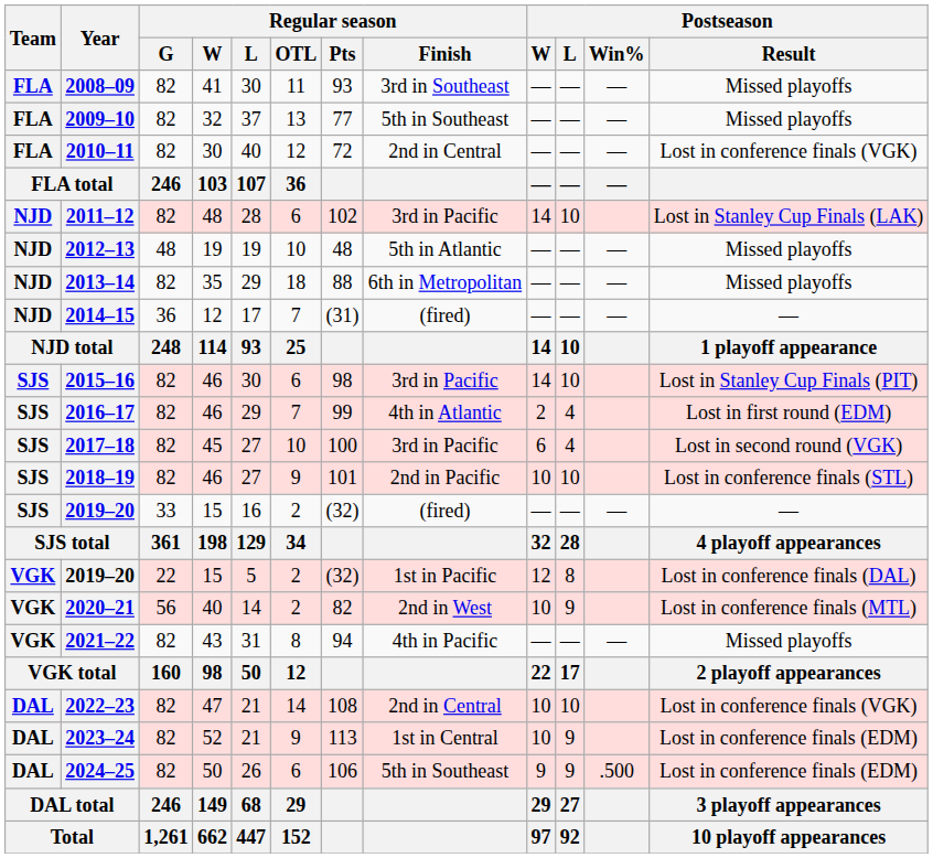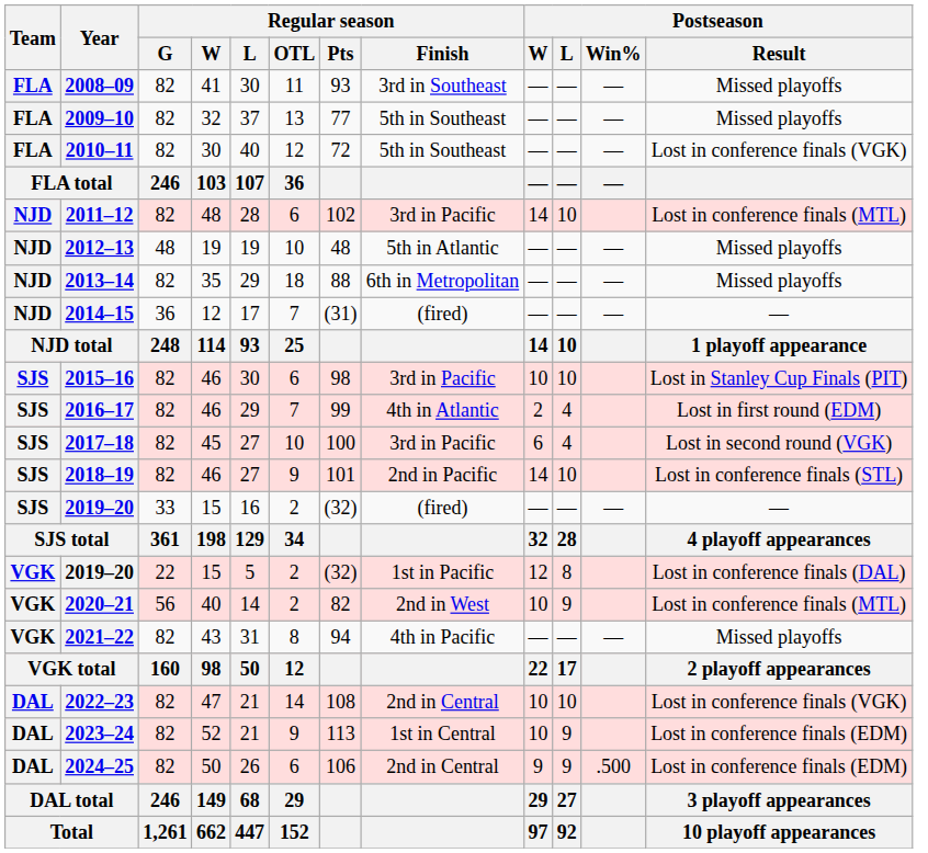 <table class="wikitable" style="font-size:95%; text-align:center;">
 <tr>
 <th rowspan="2">Team</th>
 <th rowspan="2">Year</th>
 <th colspan="6">Regular season</th>
 <th colspan="5">Postseason</th>
 </tr>
 <tr>
 <th>G</th>
 <th>W</th>
 <th>L</th>
 <th>OTL</th>
 <th>Pts</th>
 <th>Finish</th>
 <th>W</th>
 <th>L</th>
 <th>Win%</th>
 <th>Result</th>
 </tr>
 <tr>
 <th><a href='#'>FLA</a></th>
 <th><a href='#'>2008–09</a></th>
 <td>82</td>
 <td>41</td>
 <td>30</td>
 <td>11</td>
 <td>93</td>
 <td>3rd in <a href='#'>Southeast</a></td>
 <td>—</td>
 <td>—</td>
 <td>—</td>
 <td>Missed playoffs</td>
 </tr>
 <tr>
 <th>FLA</th>
 <th><a href='#'>2009–10</a></th>
 <td>82</td>
 <td>32</td>
 <td>37</td>
 <td>13</td>
 <td>77</td>
 <td>5th in Southeast</td>
 <td>—</td>
 <td>—</td>
 <td>—</td>
 <td>Missed playoffs</td>
 </tr>
 <tr>
 <th>FLA</th>
 <th><a href='#'>2010–11</a></th>
 <td>82</td>
 <td>30</td>
 <td>40</td>
 <td>12</td>
 <td>72</td>
-<td>2nd in Central</td>
+<td>5th in Southeast</td>
 <td>—</td>
 <td>—</td>
 <td>—</td>
 <td>Lost in conference finals (VGK)</td>
 </tr>
 <tr>
 <th colspan="2">FLA total</th>
 <th>246</th>
 <th>103</th>
 <th>107</th>
 <th>36</th>
 <th> </th>
 <th> </th>
 <th>—</th>
 <th>—</th>
 <th>—</th>
 <th> </th>
 </tr>
 <tr style="background:#fdd;">
 <th><a href='#'>NJD</a></th>
 <th><a href='#'>2011–12</a></th>
 <td>82</td>
 <td>48</td>
 <td>28</td>
 <td>6</td>
 <td>102</td>
 <td>3rd in Pacific</td>
 <td>14</td>
 <td>10</td>
 <td></td>
-<td>Lost in <a href='#'>Stanley Cup Finals</a> (<a href='#'>LAK</a>)</td>
+<td>Lost in conference finals (<a href='#'>MTL</a>)</td>
 </tr>
 <tr>
 <th>NJD</th>
 <th><a href='#'>2012–13</a></th>
 <td>48</td>
 <td>19</td>
 <td>19</td>
 <td>10</td>
 <td>48</td>
 <td>5th in Atlantic</td>
 <td>—</td>
 <td>—</td>
 <td>—</td>
 <td>Missed playoffs</td>
 </tr>
 <tr>
 <th>NJD</th>
 <th><a href='#'>2013–14</a></th>
 <td>82</td>
 <td>35</td>
 <td>29</td>
 <td>18</td>
 <td>88</td>
 <td>6th in <a href='#'>Metropolitan</a></td>
 <td>—</td>
 <td>—</td>
 <td>—</td>
 <td>Missed playoffs</td>
 </tr>
 <tr>
 <th>NJD</th>
 <th><a href='#'>2014–15</a></th>
 <td>36</td>
 <td>12</td>
 <td>17</td>
 <td>7</td>
 <td>(31)</td>
 <td>(fired)</td>
 <td>—</td>
 <td>—</td>
 <td>—</td>
 <td>—</td>
 </tr>
 <tr>
 <th colspan="2">NJD total</th>
 <th>248</th>
 <th>114</th>
 <th>93</th>
 <th>25</th>
 <th> </th>
 <th> </th>
 <th>14</th>
 <th>10</th>
 <th></th>
 <th>1 playoff appearance</th>
 </tr>
 <tr style="background:#fdd;">
 <th><a href='#'>SJS</a></th>
 <th><a href='#'>2015–16</a></th>
 <td>82</td>
 <td>46</td>
 <td>30</td>
 <td>6</td>
 <td>98</td>
 <td>3rd in <a href='#'>Pacific</a></td>
-<td>14</td>
+<td>10</td>
 <td>10</td>
 <td></td>
 <td>Lost in <a href='#'>Stanley Cup Finals</a> (<a href='#'>PIT</a>)</td>
 </tr>
 <tr style="background:#fdd;">
 <th>SJS</th>
 <th><a href='#'>2016–17</a></th>
 <td>82</td>
 <td>46</td>
 <td>29</td>
 <td>7</td>
 <td>99</td>
 <td>4th in <a href='#'>Atlantic</a></td>
 <td>2</td>
 <td>4</td>
 <td></td>
 <td>Lost in first round (<a href='#'>EDM</a>)</td>
 </tr>
 <tr style="background:#fdd;">
 <th>SJS</th>
 <th><a href='#'>2017–18</a></th>
 <td>82</td>
 <td>45</td>
 <td>27</td>
 <td>10</td>
 <td>100</td>
 <td>3rd in Pacific</td>
 <td>6</td>
 <td>4</td>
 <td></td>
 <td>Lost in second round (<a href='#'>VGK</a>)</td>
 </tr>
 <tr style="background:#fdd;">
 <th>SJS</th>
 <th><a href='#'>2018–19</a></th>
 <td>82</td>
 <td>46</td>
 <td>27</td>
 <td>9</td>
 <td>101</td>
 <td>2nd in Pacific</td>
-<td>10</td>
+<td>14</td>
 <td>10</td>
 <td></td>
 <td>Lost in conference finals (<a href='#'>STL</a>)</td>
 </tr>
 <tr>
 <th>SJS</th>
 <th><a href='#'>2019–20</a></th>
 <td>33</td>
 <td>15</td>
 <td>16</td>
 <td>2</td>
 <td>(32)</td>
 <td>(fired)</td>
 <td>—</td>
 <td>—</td>
 <td>—</td>
 <td>—</td>
 </tr>
 <tr>
 <th colspan="2">SJS total</th>
 <th>361</th>
 <th>198</th>
 <th>129</th>
 <th>34</th>
 <th> </th>
 <th> </th>
 <th>32</th>
 <th>28</th>
 <th></th>
 <th>4 playoff appearances</th>
 </tr>
 <tr style="background:#fdd;">
 <th><a href='#'>VGK</a></th>
 <th>2019–20</th>
 <td>22</td>
 <td>15</td>
 <td>5</td>
 <td>2</td>
 <td>(32)</td>
 <td>1st in Pacific</td>
 <td>12</td>
 <td>8</td>
 <td></td>
 <td>Lost in conference finals (<a href='#'>DAL</a>)</td>
 </tr>
 <tr style="background:#fdd;">
 <th>VGK</th>
 <th><a href='#'>2020–21</a></th>
 <td>56</td>
 <td>40</td>
 <td>14</td>
 <td>2</td>
 <td>82</td>
 <td>2nd in <a href='#'>West</a></td>
 <td>10</td>
 <td>9</td>
 <td></td>
 <td>Lost in conference finals (<a href='#'>MTL</a>)</td>
 </tr>
 <tr>
 <th>VGK</th>
 <th><a href='#'>2021–22</a></th>
 <td>82</td>
 <td>43</td>
 <td>31</td>
 <td>8</td>
 <td>94</td>
 <td>4th in Pacific</td>
 <td>—</td>
 <td>—</td>
 <td>—</td>
 <td>Missed playoffs</td>
 </tr>
 <tr style="background:#fdd;">
 <th colspan="2">VGK total</th>
 <th>160</th>
 <th>98</th>
 <th>50</th>
 <th>12</th>
 <th> </th>
 <th> </th>
 <th>22</th>
 <th>17</th>
 <th></th>
 <th>2 playoff appearances</th>
 </tr>
 <tr style="background:#fdd;">
 <th><a href='#'>DAL</a></th>
 <th><a href='#'>2022–23</a></th>
 <td>82</td>
 <td>47</td>
 <td>21</td>
 <td>14</td>
 <td>108</td>
 <td>2nd in <a href='#'>Central</a></td>
 <td>10</td>
 <td>10</td>
 <td></td>
 <td>Lost in conference finals (VGK)</td>
 </tr>
 <tr style="background:#fdd;">
 <th>DAL</th>
 <th><a href='#'>2023–24</a></th>
 <td>82</td>
 <td>52</td>
 <td>21</td>
 <td>9</td>
 <td>113</td>
 <td>1st in Central</td>
 <td>10</td>
 <td>9</td>
 <td></td>
 <td>Lost in conference finals (EDM)</td>
 </tr>
 <tr style="background:#fdd;">
 <th>DAL</th>
 <th><a href='#'>2024–25</a></th>
 <td>82</td>
 <td>50</td>
 <td>26</td>
 <td>6</td>
 <td>106</td>
-<td>5th in Southeast</td>
+<td>2nd in Central</td>
 <td>9</td>
 <td>9</td>
 <td>.500</td>
 <td>Lost in conference finals (EDM)</td>
 </tr>
 <tr>
 <th colspan="2">DAL total</th>
 <th>246</th>
 <th>149</th>
 <th>68</th>
 <th>29</th>
 <th> </th>
 <th> </th>
 <th>29</th>
 <th>27</th>
 <th></th>
 <th>3 playoff appearances</th>
 </tr>
 <tr>
 <th colspan="2">Total</th>
 <th>1,261</th>
 <th>662</th>
 <th>447</th>
 <th>152</th>
 <th> </th>
 <th> </th>
 <th>97</th>
 <th>92</th>
 <th></th>
 <th>10 playoff appearances</th>
 </tr>
 </table>
